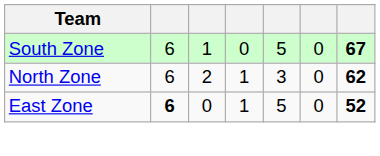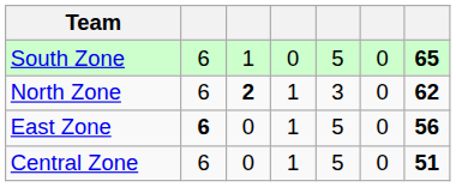 <table class="wikitable" style="text-align:center">
 <tr>
 <th style="width:120px">Team</th>
 <th style="width:25px"></th>
 <th style="width:25px"></th>
 <th style="width:25px"></th>
 <th style="width:25px"></th>
 <th style="width:25px"></th>
 <th style="width:25px"></th>
 </tr>
 <tr style="background:#cfc;">
 <td style="text-align:left"><a href='#'>South Zone</a></td>
 <td>6</td>
 <td>1</td>
 <td>0</td>
 <td>5</td>
 <td>0</td>
-<td><strong>67</strong></td>
+<td><strong>65</strong></td>
 </tr>
 <tr>
 <td style="text-align:left"><a href='#'>North Zone</a></td>
 <td>6</td>
-<td>2</td>
+<td><strong>2</strong></td>
 <td>1</td>
 <td>3</td>
 <td>0</td>
 <td><strong>62</strong></td>
 </tr>
 <tr>
 <td style="text-align:left"><a href='#'>East Zone</a></td>
 <td><strong>6</strong></td>
 <td>0</td>
 <td>1</td>
 <td>5</td>
 <td>0</td>
-<td><strong>52</strong></td>
+<td><strong>56</strong></td>
+</tr>
+<tr>
+<td style="text-align:left"><a href='#'>Central Zone</a></td>
+<td>6</td>
+<td>0</td>
+<td>1</td>
+<td>5</td>
+<td>0</td>
+<td><strong>51</strong></td>
 </tr>
 </table>
